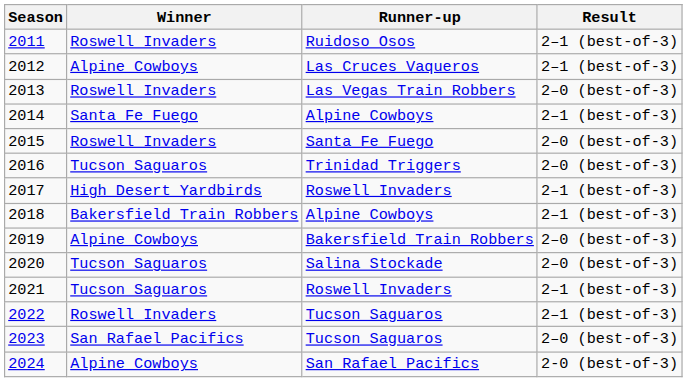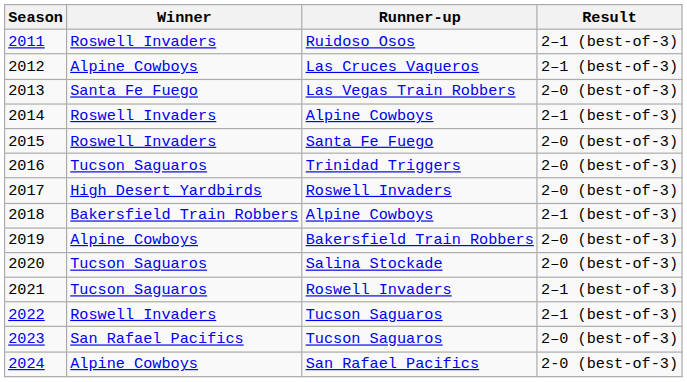 <table class="wikitable">
 <tr>
 <th>Season</th>
 <th>Winner</th>
 <th>Runner-up</th>
 <th>Result</th>
 </tr>
 <tr>
 <td><a href='#'>2011</a></td>
 <td><a href='#'>Roswell Invaders</a></td>
 <td><a href='#'>Ruidoso Osos</a></td>
 <td>2–1 (best-of-3)</td>
 </tr>
 <tr>
 <td>2012</td>
 <td><a href='#'>Alpine Cowboys</a></td>
 <td><a href='#'>Las Cruces Vaqueros</a></td>
 <td>2–1 (best-of-3)</td>
 </tr>
 <tr>
 <td>2013</td>
-<td><a href='#'>Roswell Invaders</a></td>
+<td><a href='#'>Santa Fe Fuego</a></td>
 <td><a href='#'>Las Vegas Train Robbers</a></td>
 <td>2–0 (best-of-3)</td>
 </tr>
 <tr>
 <td>2014</td>
-<td><a href='#'>Santa Fe Fuego</a></td>
+<td><a href='#'>Roswell Invaders</a></td>
 <td><a href='#'>Alpine Cowboys</a></td>
 <td>2–1 (best-of-3)</td>
 </tr>
 <tr>
 <td>2015</td>
 <td><a href='#'>Roswell Invaders</a></td>
 <td><a href='#'>Santa Fe Fuego</a></td>
 <td>2–0 (best-of-3)</td>
 </tr>
 <tr>
 <td>2016</td>
 <td><a href='#'>Tucson Saguaros</a></td>
 <td><a href='#'>Trinidad Triggers</a></td>
 <td>2–0 (best-of-3)</td>
 </tr>
 <tr>
 <td>2017</td>
 <td><a href='#'>High Desert Yardbirds</a></td>
 <td><a href='#'>Roswell Invaders</a></td>
-<td>2–1 (best-of-3)</td>
+<td>2–0 (best-of-3)</td>
 </tr>
 <tr>
 <td>2018</td>
 <td><a href='#'>Bakersfield Train Robbers</a></td>
 <td><a href='#'>Alpine Cowboys</a></td>
 <td>2–1 (best-of-3)</td>
 </tr>
 <tr>
 <td>2019</td>
 <td><a href='#'>Alpine Cowboys</a></td>
 <td><a href='#'>Bakersfield Train Robbers</a></td>
 <td>2–0 (best-of-3)</td>
 </tr>
 <tr>
 <td>2020</td>
 <td><a href='#'>Tucson Saguaros</a></td>
 <td><a href='#'>Salina Stockade</a></td>
 <td>2–0 (best-of-3)</td>
 </tr>
 <tr>
 <td>2021</td>
 <td><a href='#'>Tucson Saguaros</a></td>
 <td><a href='#'>Roswell Invaders</a></td>
 <td>2–1 (best-of-3)</td>
 </tr>
 <tr>
 <td><a href='#'>2022</a></td>
 <td><a href='#'>Roswell Invaders</a></td>
 <td><a href='#'>Tucson Saguaros</a></td>
 <td>2–1 (best-of-3)</td>
 </tr>
 <tr>
 <td><a href='#'>2023</a></td>
 <td><a href='#'>San Rafael Pacifics</a></td>
 <td><a href='#'>Tucson Saguaros</a></td>
 <td>2–0 (best-of-3)</td>
 </tr>
 <tr>
 <td><a href='#'>2024</a></td>
 <td><a href='#'>Alpine Cowboys</a></td>
 <td><a href='#'>San Rafael Pacifics</a></td>
 <td>2-0 (best-of-3)</td>
 </tr>
 </table>
